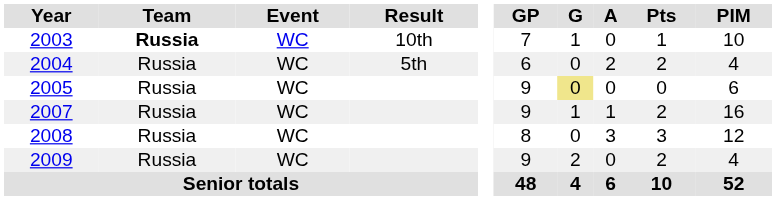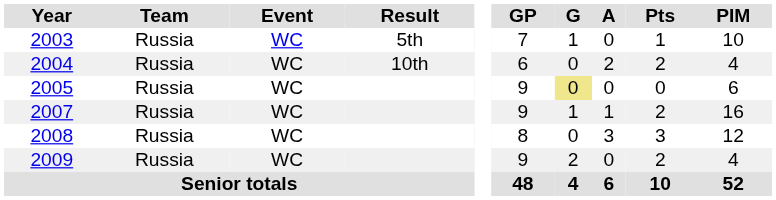 <table border="0" cellpadding="1" cellspacing="0" style="text-align:center; width:40em">
 <tr ALIGN="center" bgcolor="#e0e0e0">
 <th>Year</th>
 <th>Team</th>
 <th>Event</th>
 <th>Result</th>
 <th rowspan="99" bgcolor="#ffffff"> </th>
 <th>GP</th>
 <th>G</th>
 <th>A</th>
 <th>Pts</th>
 <th>PIM</th>
 </tr>
 <tr ALIGN="center">
 <td><a href='#'>2003</a></td>
-<td><strong>Russia</strong></td>
+<td>Russia</td>
 <td><a href='#'>WC</a></td>
-<td>10th</td>
+<td>5th</td>
 <td>7</td>
 <td>1</td>
 <td>0</td>
 <td>1</td>
 <td>10</td>
 </tr>
 <tr ALIGN="center"  bgcolor="#f0f0f0">
 <td><a href='#'>2004</a></td>
 <td>Russia</td>
 <td>WC</td>
-<td>5th</td>
+<td>10th</td>
 <td>6</td>
 <td>0</td>
 <td>2</td>
 <td>2</td>
 <td>4</td>
 </tr>
 <tr ALIGN="center">
 <td><a href='#'>2005</a></td>
 <td>Russia</td>
 <td>WC</td>
 <td></td>
 <td>9</td>
 <td style="background: khaki;">0</td>
 <td>0</td>
 <td>0</td>
 <td>6</td>
 </tr>
 <tr ALIGN="center"  bgcolor="#f0f0f0">
 <td><a href='#'>2007</a></td>
 <td>Russia</td>
 <td>WC</td>
 <td></td>
 <td>9</td>
 <td>1</td>
 <td>1</td>
 <td>2</td>
 <td>16</td>
 </tr>
 <tr ALIGN="center">
 <td><a href='#'>2008</a></td>
 <td>Russia</td>
 <td>WC</td>
 <td></td>
 <td>8</td>
 <td>0</td>
 <td>3</td>
 <td>3</td>
 <td>12</td>
 </tr>
 <tr ALIGN="center"  bgcolor="#f0f0f0">
 <td><a href='#'>2009</a></td>
 <td>Russia</td>
 <td>WC</td>
 <td></td>
 <td>9</td>
 <td>2</td>
 <td>0</td>
 <td>2</td>
 <td>4</td>
 </tr>
 <tr ALIGN="center" bgcolor="#e0e0e0">
 <th colspan=4>Senior totals</th>
 <th>48</th>
 <th>4</th>
 <th>6</th>
 <th>10</th>
 <th>52</th>
 </tr>
 </table>
